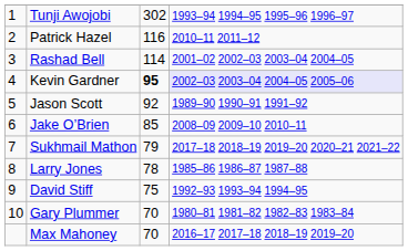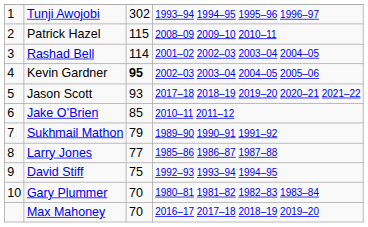 <table class="wikitable">
 <tr>
 </tr>
 <tr>
 <td>1</td>
 <td><a href='#'>Tunji Awojobi</a></td>
 <td>302</td>
 <td style="font-size:80%;"><a href='#'>1993–94</a> <a href='#'>1994–95</a> <a href='#'>1995–96</a> <a href='#'>1996–97</a></td>
 </tr>
 <tr>
 <td>2</td>
 <td>Patrick Hazel</td>
-<td>116</td>
-<td style="font-size:80%;"><a href='#'>2010–11</a> <a href='#'>2011–12</a></td>
+<td>115</td>
+<td style="font-size:80%;"><a href='#'>2008–09</a> <a href='#'>2009–10</a> <a href='#'>2010–11</a></td>
 </tr>
 <tr>
 <td>3</td>
 <td><a href='#'>Rashad Bell</a></td>
 <td>114</td>
 <td style="font-size:80%;"><a href='#'>2001–02</a> <a href='#'>2002–03</a> <a href='#'>2003–04</a> <a href='#'>2004–05</a></td>
 </tr>
 <tr>
 <td>4</td>
 <td>Kevin Gardner</td>
 <td><strong>95</strong></td>
-<td style="background: lavender; font-size:80%;"><a href='#'>2002–03</a> <a href='#'>2003–04</a> <a href='#'>2004–05</a> <a href='#'>2005–06</a></td>
+<td style="font-size:80%;"><a href='#'>2002–03</a> <a href='#'>2003–04</a> <a href='#'>2004–05</a> <a href='#'>2005–06</a></td>
 </tr>
 <tr>
 <td>5</td>
 <td>Jason Scott</td>
-<td>92</td>
-<td style="font-size:80%;"><a href='#'>1989–90</a> <a href='#'>1990–91</a> <a href='#'>1991–92</a></td>
+<td>93</td>
+<td style="font-size:80%;"><a href='#'>2017–18</a> <a href='#'>2018–19</a> <a href='#'>2019–20</a> <a href='#'>2020–21</a> <a href='#'>2021–22</a></td>
 </tr>
 <tr>
 <td>6</td>
 <td><a href='#'>Jake O’Brien</a></td>
 <td>85</td>
-<td style="font-size:80%;"><a href='#'>2008–09</a> <a href='#'>2009–10</a> <a href='#'>2010–11</a></td>
+<td style="font-size:80%;"><a href='#'>2010–11</a> <a href='#'>2011–12</a></td>
 </tr>
 <tr>
 <td>7</td>
 <td><a href='#'>Sukhmail Mathon</a></td>
 <td>79</td>
-<td style="font-size:80%;"><a href='#'>2017–18</a> <a href='#'>2018–19</a> <a href='#'>2019–20</a> <a href='#'>2020–21</a> <a href='#'>2021–22</a></td>
+<td style="font-size:80%;"><a href='#'>1989–90</a> <a href='#'>1990–91</a> <a href='#'>1991–92</a></td>
 </tr>
 <tr>
 <td>8</td>
 <td><a href='#'>Larry Jones</a></td>
-<td>78</td>
+<td>77</td>
 <td style="font-size:80%;"><a href='#'>1985–86</a> <a href='#'>1986–87</a> <a href='#'>1987–88</a></td>
 </tr>
 <tr>
 <td>9</td>
 <td><a href='#'>David Stiff</a></td>
 <td>75</td>
 <td style="font-size:80%;"><a href='#'>1992–93</a> <a href='#'>1993–94</a> <a href='#'>1994–95</a></td>
 </tr>
 <tr>
 <td>10</td>
 <td><a href='#'>Gary Plummer</a></td>
 <td>70</td>
 <td style="font-size:80%;"><a href='#'>1980–81</a> <a href='#'>1981–82</a> <a href='#'>1982–83</a> <a href='#'>1983–84</a></td>
 </tr>
 <tr>
 <td></td>
 <td><a href='#'>Max Mahoney</a></td>
 <td>70</td>
 <td style="font-size:80%;"><a href='#'>2016–17</a> <a href='#'>2017–18</a> <a href='#'>2018–19</a> <a href='#'>2019–20</a></td>
 </tr>
 </table>
